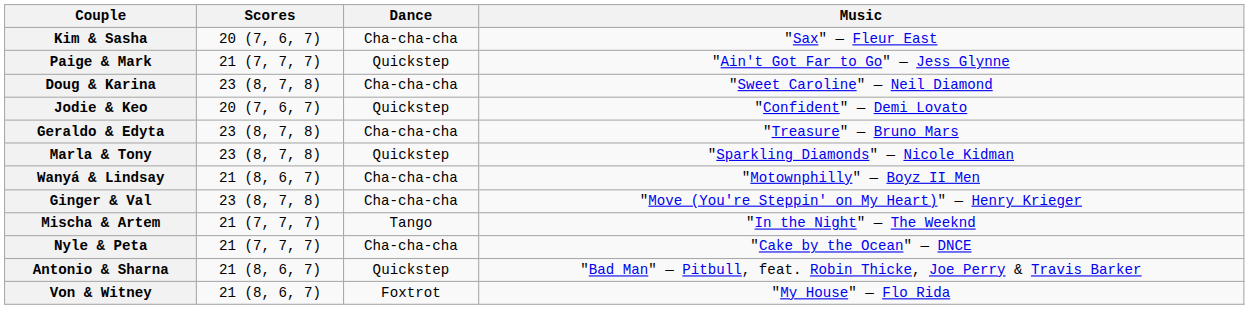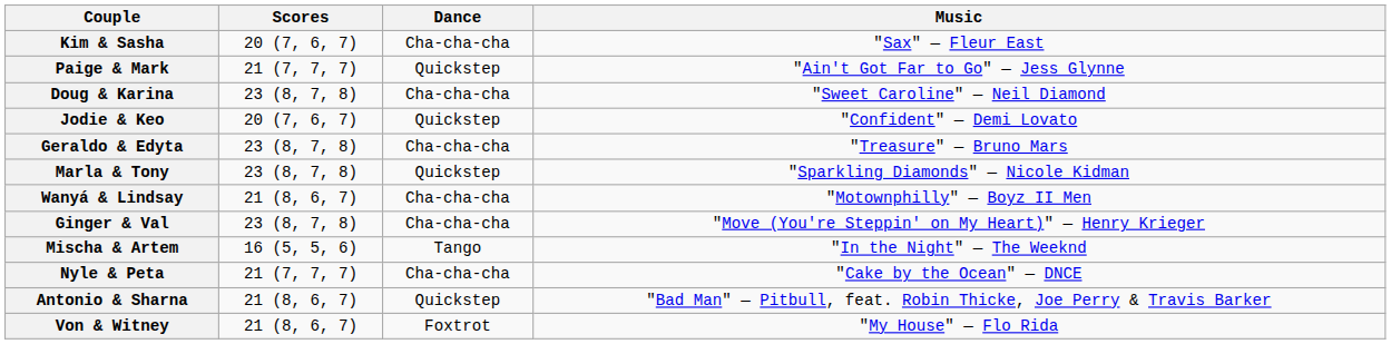 <table class="wikitable sortable" style="text-align:center; width:90%">
 <tr>
 <th scope="col">Couple</th>
 <th scope="col">Scores</th>
 <th scope="col" class="unsortable">Dance</th>
 <th scope="col" class="unsortable">Music</th>
 </tr>
 <tr>
 <th scope="row">Kim & Sasha</th>
 <td>20 (7, 6, 7)</td>
 <td>Cha-cha-cha</td>
 <td>"<a href='#'>Sax</a>" — <a href='#'>Fleur East</a></td>
 </tr>
 <tr>
 <th scope="row">Paige & Mark</th>
 <td>21 (7, 7, 7)</td>
 <td>Quickstep</td>
 <td>"<a href='#'>Ain't Got Far to Go</a>" — <a href='#'>Jess Glynne</a></td>
 </tr>
 <tr>
 <th scope="row">Doug & Karina</th>
 <td>23 (8, 7, 8)</td>
 <td>Cha-cha-cha</td>
 <td>"<a href='#'>Sweet Caroline</a>" — <a href='#'>Neil Diamond</a></td>
 </tr>
 <tr>
 <th scope="row">Jodie & Keo</th>
 <td>20 (7, 6, 7)</td>
 <td>Quickstep</td>
 <td>"<a href='#'>Confident</a>" — <a href='#'>Demi Lovato</a></td>
 </tr>
 <tr>
 <th scope="row">Geraldo & Edyta</th>
 <td>23 (8, 7, 8)</td>
 <td>Cha-cha-cha</td>
 <td>"<a href='#'>Treasure</a>" — <a href='#'>Bruno Mars</a></td>
 </tr>
 <tr>
 <th scope="row">Marla & Tony</th>
 <td>23 (8, 7, 8)</td>
 <td>Quickstep</td>
 <td>"<a href='#'>Sparkling Diamonds</a>" — <a href='#'>Nicole Kidman</a></td>
 </tr>
 <tr>
 <th scope="row">Wanyá & Lindsay</th>
 <td>21 (8, 6, 7)</td>
 <td>Cha-cha-cha</td>
 <td>"<a href='#'>Motownphilly</a>" — <a href='#'>Boyz II Men</a></td>
 </tr>
 <tr>
 <th scope="row">Ginger & Val</th>
 <td>23 (8, 7, 8)</td>
 <td>Cha-cha-cha</td>
 <td>"<a href='#'>Move (You're Steppin' on My Heart)</a>" — <a href='#'>Henry Krieger</a></td>
 </tr>
 <tr>
 <th scope="row">Mischa & Artem</th>
-<td>21 (7, 7, 7)</td>
+<td>16 (5, 5, 6)</td>
 <td>Tango</td>
 <td>"<a href='#'>In the Night</a>" — <a href='#'>The Weeknd</a></td>
 </tr>
 <tr>
 <th scope="row">Nyle & Peta</th>
 <td>21 (7, 7, 7)</td>
 <td>Cha-cha-cha</td>
 <td>"<a href='#'>Cake by the Ocean</a>" — <a href='#'>DNCE</a></td>
 </tr>
 <tr>
 <th scope="row">Antonio & Sharna</th>
 <td>21 (8, 6, 7)</td>
 <td>Quickstep</td>
 <td>"<a href='#'>Bad Man</a>" — <a href='#'>Pitbull</a>, feat. <a href='#'>Robin Thicke</a>, <a href='#'>Joe Perry</a> & <a href='#'>Travis Barker</a></td>
 </tr>
 <tr>
 <th scope="row">Von & Witney</th>
 <td>21 (8, 6, 7)</td>
 <td>Foxtrot</td>
 <td>"<a href='#'>My House</a>" — <a href='#'>Flo Rida</a></td>
 </tr>
 </table>
